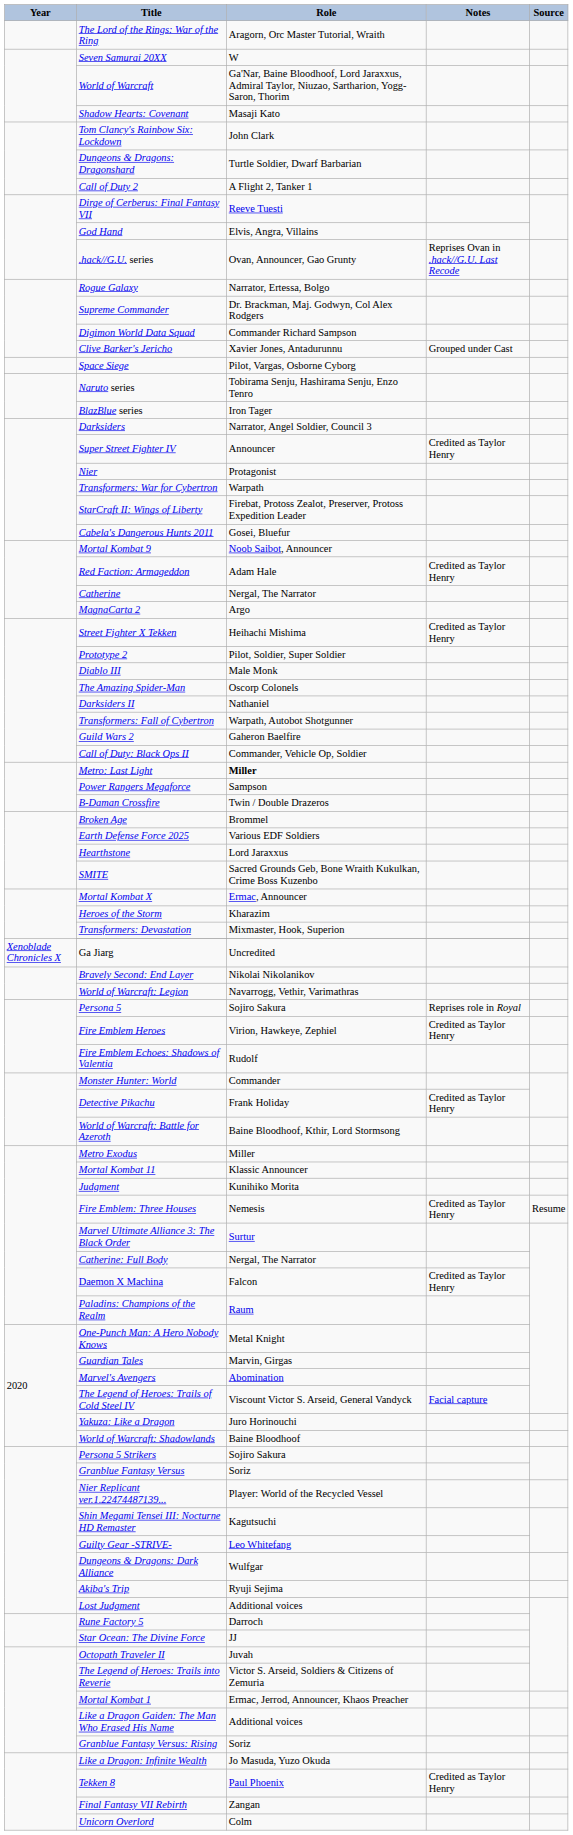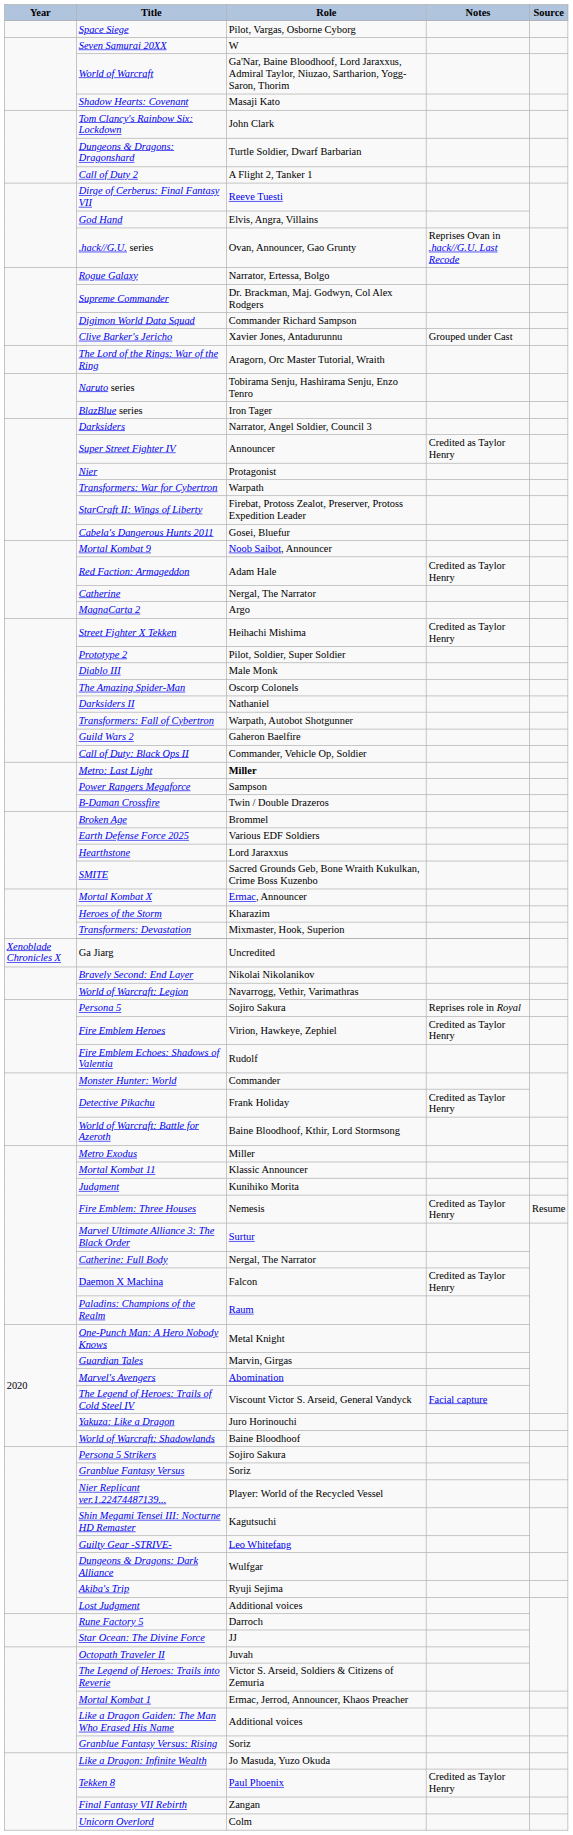 <table class="wikitable sortable plainrowheaders" style="width=95%;  font-size: 100%;">
 <tr>
 <th style="background:#b0c4de;">Year </th>
 <th style="background:#b0c4de;">Title</th>
 <th style="background:#b0c4de;">Role </th>
 <th style="background:#b0c4de;" class="unsortable">Notes </th>
 <th style="background:#b0c4de;" class="unsortable">Source</th>
 </tr>
 <tr>
 <td></td>
-<td><em><a href='#'>The Lord of the Rings: War of the Ring</a></em></td>
-<td>Aragorn, Orc Master Tutorial, Wraith</td>
+<td><em><a href='#'>Space Siege</a></em></td>
+<td>Pilot, Vargas, Osborne Cyborg</td>
 <td></td>
 <td></td>
 </tr>
 <tr>
 <td rowspan="3"></td>
 <td><em><a href='#'>Seven Samurai 20XX</a></em></td>
 <td>W</td>
 <td></td>
 <td></td>
 </tr>
 <tr>
 <td><em><a href='#'>World of Warcraft</a></em></td>
 <td>Ga'Nar, Baine Bloodhoof, Lord Jaraxxus, Admiral Taylor, Niuzao, Sartharion, Yogg-Saron, Thorim</td>
 <td></td>
 <td></td>
 </tr>
 <tr>
 <td><em><a href='#'>Shadow Hearts: Covenant</a></em></td>
 <td>Masaji Kato</td>
 <td></td>
 <td></td>
 </tr>
 <tr>
 <td rowspan="3"></td>
 <td><em><a href='#'>Tom Clancy's Rainbow Six: Lockdown</a></em></td>
 <td>John Clark</td>
 <td></td>
 <td></td>
 </tr>
 <tr>
 <td><em><a href='#'>Dungeons & Dragons: Dragonshard</a></em></td>
 <td>Turtle Soldier, Dwarf Barbarian</td>
 <td></td>
 <td></td>
 </tr>
 <tr>
 <td><em><a href='#'>Call of Duty 2</a></em></td>
 <td>A Flight 2, Tanker 1</td>
 <td></td>
 <td></td>
 </tr>
 <tr>
 <td rowspan="3"></td>
 <td><em><a href='#'>Dirge of Cerberus: Final Fantasy VII</a></em></td>
 <td><a href='#'>Reeve Tuesti</a></td>
 <td></td>
 <td rowspan="2"></td>
 </tr>
 <tr>
 <td><em><a href='#'>God Hand</a></em></td>
 <td>Elvis, Angra, Villains</td>
 <td></td>
 </tr>
 <tr>
 <td><em><a href='#'>.hack//G.U.</a></em> series</td>
 <td>Ovan, Announcer, Gao Grunty</td>
 <td>Reprises Ovan in <em><a href='#'>.hack//G.U. Last Recode</a></em></td>
 <td></td>
 </tr>
 <tr>
 <td rowspan="4"></td>
 <td><em><a href='#'>Rogue Galaxy</a></em></td>
 <td>Narrator, Ertessa, Bolgo</td>
 <td></td>
 <td></td>
 </tr>
 <tr>
 <td><em><a href='#'>Supreme Commander</a></em></td>
 <td>Dr. Brackman, Maj. Godwyn, Col Alex Rodgers</td>
 <td></td>
 <td></td>
 </tr>
 <tr>
 <td><em><a href='#'>Digimon World Data Squad</a></em></td>
 <td>Commander Richard Sampson</td>
 <td></td>
 <td></td>
 </tr>
 <tr>
 <td><em><a href='#'>Clive Barker's Jericho</a></em></td>
 <td>Xavier Jones, Antadurunnu</td>
 <td>Grouped under Cast</td>
 <td></td>
 </tr>
 <tr>
 <td></td>
-<td><em><a href='#'>Space Siege</a></em></td>
-<td>Pilot, Vargas, Osborne Cyborg</td>
+<td><em><a href='#'>The Lord of the Rings: War of the Ring</a></em></td>
+<td>Aragorn, Orc Master Tutorial, Wraith</td>
 <td></td>
 <td></td>
 </tr>
 <tr>
 <td rowspan="2"></td>
 <td><em><a href='#'>Naruto</a></em> series</td>
 <td>Tobirama Senju, Hashirama Senju, Enzo Tenro</td>
 <td></td>
 <td></td>
 </tr>
 <tr>
 <td><em><a href='#'>BlazBlue</a></em> series</td>
 <td>Iron Tager</td>
 <td></td>
 <td></td>
 </tr>
 <tr>
 <td rowspan="6"></td>
 <td><em><a href='#'>Darksiders</a></em></td>
 <td>Narrator, Angel Soldier, Council 3</td>
 <td></td>
 <td></td>
 </tr>
 <tr>
 <td><em><a href='#'>Super Street Fighter IV</a></em></td>
 <td>Announcer</td>
 <td>Credited as Taylor Henry</td>
 <td></td>
 </tr>
 <tr>
 <td><em><a href='#'>Nier</a></em></td>
 <td>Protagonist</td>
 <td></td>
 <td></td>
 </tr>
 <tr>
 <td><em><a href='#'>Transformers: War for Cybertron</a></em></td>
 <td>Warpath</td>
 <td></td>
 <td></td>
 </tr>
 <tr>
 <td><em><a href='#'>StarCraft II: Wings of Liberty</a></em></td>
 <td>Firebat, Protoss Zealot, Preserver, Protoss Expedition Leader</td>
 <td></td>
 <td></td>
 </tr>
 <tr>
 <td><em><a href='#'>Cabela's Dangerous Hunts 2011</a></em></td>
 <td>Gosei, Bluefur</td>
 <td></td>
 <td></td>
 </tr>
 <tr>
 <td rowspan="4"></td>
 <td><em><a href='#'>Mortal Kombat 9</a></em></td>
 <td><a href='#'>Noob Saibot</a>, Announcer</td>
 <td></td>
 <td></td>
 </tr>
 <tr>
 <td><em><a href='#'>Red Faction: Armageddon</a></em></td>
 <td>Adam Hale</td>
 <td>Credited as Taylor Henry</td>
 <td></td>
 </tr>
 <tr>
 <td><em><a href='#'>Catherine</a></em></td>
 <td>Nergal, The Narrator</td>
 <td></td>
 <td></td>
 </tr>
 <tr>
 <td><em><a href='#'>MagnaCarta 2</a></em></td>
 <td>Argo</td>
 <td></td>
 <td></td>
 </tr>
 <tr>
 <td rowspan="8"></td>
 <td><em><a href='#'>Street Fighter X Tekken</a></em></td>
 <td>Heihachi Mishima</td>
 <td>Credited as Taylor Henry</td>
 <td></td>
 </tr>
 <tr>
 <td><em><a href='#'>Prototype 2</a></em></td>
 <td>Pilot, Soldier, Super Soldier</td>
 <td></td>
 <td></td>
 </tr>
 <tr>
 <td><em><a href='#'>Diablo III</a></em></td>
 <td>Male Monk</td>
 <td></td>
 <td></td>
 </tr>
 <tr>
 <td><em><a href='#'>The Amazing Spider-Man</a></em></td>
 <td>Oscorp Colonels</td>
 <td></td>
 <td></td>
 </tr>
 <tr>
 <td><em><a href='#'>Darksiders II</a></em></td>
 <td>Nathaniel</td>
 <td></td>
 <td></td>
 </tr>
 <tr>
 <td><em><a href='#'>Transformers: Fall of Cybertron</a></em></td>
 <td>Warpath, Autobot Shotgunner</td>
 <td></td>
 <td></td>
 </tr>
 <tr>
 <td><em><a href='#'>Guild Wars 2</a></em></td>
 <td>Gaheron Baelfire</td>
 <td></td>
 <td></td>
 </tr>
 <tr>
 <td><em><a href='#'>Call of Duty: Black Ops II</a></em></td>
 <td>Commander, Vehicle Op, Soldier</td>
 <td></td>
 <td></td>
 </tr>
 <tr>
 <td rowspan="3"></td>
 <td><em><a href='#'>Metro: Last Light</a></em></td>
 <td><strong>Miller</strong></td>
 <td></td>
 <td></td>
 </tr>
 <tr>
 <td><em><a href='#'>Power Rangers Megaforce</a></em></td>
 <td>Sampson</td>
 <td></td>
 <td></td>
 </tr>
 <tr>
 <td><em><a href='#'>B-Daman Crossfire</a></em></td>
 <td>Twin / Double Drazeros</td>
 <td></td>
 <td></td>
 </tr>
 <tr>
 <td rowspan="4"></td>
 <td><em><a href='#'>Broken Age</a></em></td>
 <td>Brommel</td>
 <td></td>
 <td></td>
 </tr>
 <tr>
 <td><em><a href='#'>Earth Defense Force 2025</a></em></td>
 <td>Various EDF Soldiers</td>
 <td></td>
 <td></td>
 </tr>
 <tr>
 <td><em><a href='#'>Hearthstone</a></em></td>
 <td>Lord Jaraxxus</td>
 <td></td>
 <td></td>
 </tr>
 <tr>
 <td><em><a href='#'>SMITE</a></em></td>
 <td>Sacred Grounds Geb, Bone Wraith Kukulkan, Crime Boss Kuzenbo</td>
 <td></td>
 <td></td>
 </tr>
 <tr>
 <td rowspan="4"></td>
 <td><em><a href='#'>Mortal Kombat X</a></em></td>
 <td><a href='#'>Ermac</a>, Announcer</td>
 <td></td>
 <td></td>
 </tr>
 <tr>
 <td><em><a href='#'>Heroes of the Storm</a></em></td>
 <td>Kharazim</td>
 <td></td>
 <td></td>
 </tr>
 <tr>
 <td><em><a href='#'>Transformers: Devastation</a></em></td>
 <td>Mixmaster, Hook, Superion</td>
 <td> </td>
 <td></td>
 </tr>
 <tr>
 </tr>
 <tr>
 <td><em><a href='#'>Xenoblade Chronicles X</a></em></td>
 <td>Ga Jiarg</td>
 <td>Uncredited</td>
 <td></td>
 </tr>
 <tr>
 <td rowspan="2"></td>
 <td><em><a href='#'>Bravely Second: End Layer</a></em></td>
 <td>Nikolai Nikolanikov</td>
 <td></td>
 <td></td>
 </tr>
 <tr>
 <td><em><a href='#'>World of Warcraft: Legion</a></em></td>
 <td>Navarrogg, Vethir, Varimathras</td>
 <td></td>
 <td></td>
 </tr>
 <tr>
 <td rowspan="3"></td>
 <td><em><a href='#'>Persona 5</a></em></td>
 <td>Sojiro Sakura</td>
 <td>Reprises role in <em>Royal</em></td>
 <td></td>
 </tr>
 <tr>
 <td><em><a href='#'>Fire Emblem Heroes</a></em></td>
 <td>Virion, Hawkeye, Zephiel</td>
 <td>Credited as Taylor Henry</td>
 <td></td>
 </tr>
 <tr>
 <td><em><a href='#'>Fire Emblem Echoes: Shadows of Valentia</a></em></td>
 <td>Rudolf</td>
 <td></td>
 <td></td>
 </tr>
 <tr>
 <td rowspan="3"></td>
 <td><em><a href='#'>Monster Hunter: World</a></em></td>
 <td>Commander</td>
 <td></td>
 <td rowspan="2"></td>
 </tr>
 <tr>
 <td><em><a href='#'>Detective Pikachu</a></em></td>
 <td>Frank Holiday</td>
 <td>Credited as Taylor Henry</td>
 </tr>
 <tr>
 <td><em><a href='#'>World of Warcraft: Battle for Azeroth</a></em></td>
 <td>Baine Bloodhoof, Kthir, Lord Stormsong</td>
 <td></td>
 <td></td>
 </tr>
 <tr>
 <td rowspan="8"></td>
 <td><em><a href='#'>Metro Exodus</a></em></td>
 <td>Miller</td>
 <td></td>
 <td></td>
 </tr>
 <tr>
 <td><em><a href='#'>Mortal Kombat 11</a></em></td>
 <td>Klassic Announcer</td>
 <td></td>
 <td></td>
 </tr>
 <tr>
 <td><em><a href='#'>Judgment</a></em></td>
 <td>Kunihiko Morita</td>
 <td></td>
 <td></td>
 </tr>
 <tr>
 <td><em><a href='#'>Fire Emblem: Three Houses</a></em></td>
 <td>Nemesis</td>
 <td>Credited as Taylor Henry</td>
 <td>Resume</td>
 </tr>
 <tr>
 <td><em><a href='#'>Marvel Ultimate Alliance 3: The Black Order</a></em></td>
 <td><a href='#'>Surtur</a></td>
 <td></td>
 <td rowspan="8"></td>
 </tr>
 <tr>
 <td><em><a href='#'>Catherine: Full Body</a></em></td>
 <td>Nergal, The Narrator</td>
 <td></td>
 </tr>
 <tr>
 <td><a href='#'>Daemon X Machina</a></td>
 <td>Falcon</td>
 <td>Credited as Taylor Henry</td>
 </tr>
 <tr>
 <td><em><a href='#'>Paladins: Champions of the Realm</a></em></td>
 <td><a href='#'>Raum</a></td>
 <td></td>
 </tr>
 <tr>
 <td rowspan="6">2020</td>
 <td><em><a href='#'>One-Punch Man: A Hero Nobody Knows</a></em></td>
 <td>Metal Knight</td>
 <td></td>
 </tr>
 <tr>
 <td><em><a href='#'>Guardian Tales</a></em></td>
 <td>Marvin, Girgas</td>
 <td></td>
 </tr>
 <tr>
 <td><em><a href='#'>Marvel's Avengers</a></em></td>
 <td><a href='#'>Abomination</a></td>
 <td></td>
 </tr>
 <tr>
 <td><em><a href='#'>The Legend of Heroes: Trails of Cold Steel IV</a></em></td>
 <td>Viscount Victor S. Arseid, General Vandyck</td>
 <td><a href='#'>Facial capture</a></td>
 </tr>
 <tr>
 <td><em><a href='#'>Yakuza: Like a Dragon</a></em></td>
 <td>Juro Horinouchi</td>
 <td></td>
 <td></td>
 </tr>
 <tr>
 <td><em><a href='#'>World of Warcraft: Shadowlands</a></em></td>
 <td>Baine Bloodhoof</td>
 <td></td>
 <td></td>
 </tr>
 <tr>
 <td rowspan="8"></td>
 <td><em><a href='#'>Persona 5 Strikers</a></em></td>
 <td>Sojiro Sakura</td>
 <td></td>
 <td rowspan="2"></td>
 </tr>
 <tr>
 <td><em><a href='#'>Granblue Fantasy Versus</a></em></td>
 <td>Soriz</td>
 <td></td>
 </tr>
 <tr>
 <td><em><a href='#'>Nier Replicant ver.1.22474487139...</a></em></td>
 <td>Player: World of the Recycled Vessel</td>
 <td></td>
 <td></td>
 </tr>
 <tr>
 <td><em><a href='#'>Shin Megami Tensei III: Nocturne HD Remaster</a></em></td>
 <td>Kagutsuchi</td>
 <td></td>
 <td rowspan="2"></td>
 </tr>
 <tr>
 <td><em><a href='#'>Guilty Gear -STRIVE-</a></em></td>
 <td><a href='#'>Leo Whitefang</a></td>
 <td></td>
 </tr>
 <tr>
 <td><em><a href='#'>Dungeons & Dragons: Dark Alliance</a></em></td>
 <td>Wulfgar</td>
 <td></td>
 <td></td>
 </tr>
 <tr>
 <td><em><a href='#'>Akiba's Trip</a></em></td>
 <td>Ryuji Sejima</td>
 <td></td>
 <td></td>
 </tr>
 <tr>
 <td><em><a href='#'>Lost Judgment</a></em></td>
 <td>Additional voices</td>
 <td></td>
 <td rowspan="5"></td>
 </tr>
 <tr>
 <td rowspan="2"></td>
 <td><em><a href='#'>Rune Factory 5</a></em></td>
 <td>Darroch</td>
 <td></td>
 </tr>
 <tr>
 <td><em><a href='#'>Star Ocean: The Divine Force</a></em></td>
 <td>JJ</td>
 <td></td>
 </tr>
 <tr>
 <td rowspan="5"></td>
 <td><em><a href='#'>Octopath Traveler II</a></em></td>
 <td>Juvah</td>
 <td></td>
 </tr>
 <tr>
 <td><em><a href='#'>The Legend of Heroes: Trails into Reverie</a></em></td>
 <td>Victor S. Arseid, Soldiers & Citizens of Zemuria</td>
 <td></td>
 </tr>
 <tr>
 <td><em><a href='#'>Mortal Kombat 1</a></em></td>
 <td>Ermac, Jerrod, Announcer, Khaos Preacher</td>
 <td></td>
 <td></td>
 </tr>
 <tr>
 <td><em><a href='#'>Like a Dragon Gaiden: The Man Who Erased His Name</a></em></td>
 <td>Additional voices</td>
 <td></td>
 <td></td>
 </tr>
 <tr>
 <td><em><a href='#'>Granblue Fantasy Versus: Rising</a></em></td>
 <td>Soriz</td>
 <td></td>
 <td></td>
 </tr>
 <tr>
 <td rowspan="4"></td>
 <td><em><a href='#'>Like a Dragon: Infinite Wealth</a></em></td>
 <td>Jo Masuda, Yuzo Okuda</td>
 <td></td>
 <td></td>
 </tr>
 <tr>
 <td><em><a href='#'>Tekken 8</a></em></td>
 <td><a href='#'>Paul Phoenix</a></td>
 <td>Credited as Taylor Henry</td>
 <td></td>
 </tr>
 <tr>
 <td><em><a href='#'>Final Fantasy VII Rebirth</a></em></td>
 <td>Zangan</td>
 <td></td>
 <td></td>
 </tr>
 <tr>
 <td><em><a href='#'>Unicorn Overlord</a></em></td>
 <td>Colm</td>
 <td></td>
 <td></td>
 </tr>
 </table>
